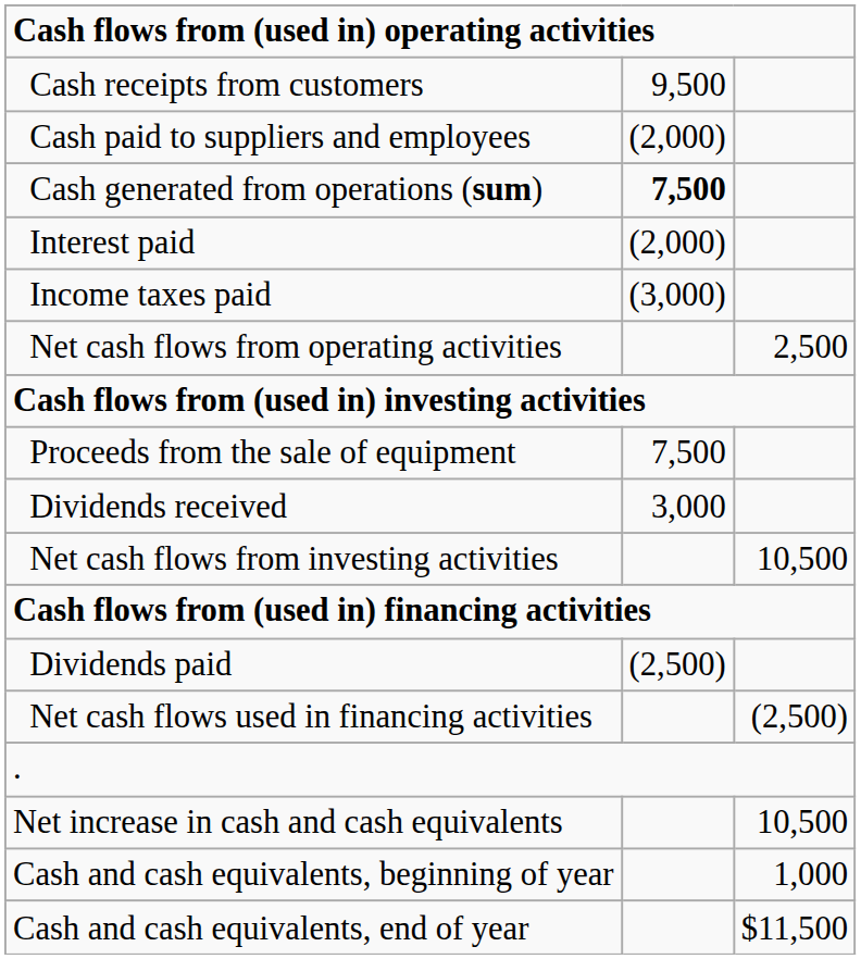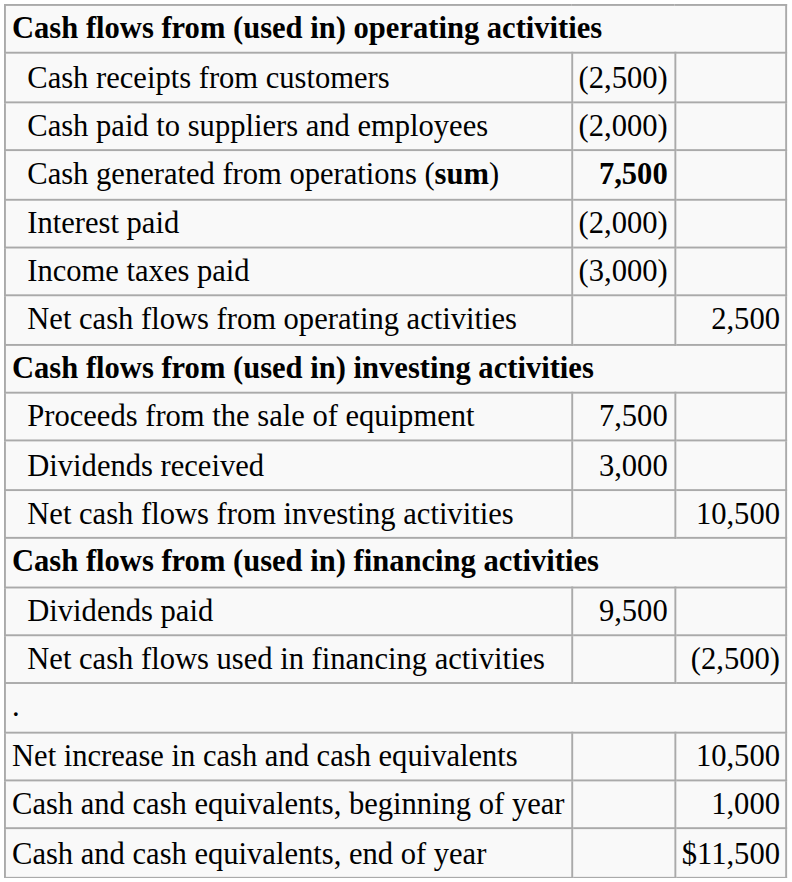 <table class="wikitable">
 <tr>
 <td colspan="5"><strong>Cash flows from (used in) operating activities</strong></td>
 </tr>
 <tr>
 <td>  Cash receipts from customers</td>
-<td align="right">9,500</td>
+<td align="right">(2,500)</td>
 <td></td>
 </tr>
 <tr>
 <td>  Cash paid to suppliers and employees</td>
 <td align="right">(2,000)</td>
 <td></td>
 </tr>
 <tr>
 <td>  Cash generated from operations (<strong>sum</strong>)</td>
 <td align="right"><strong>7,500</strong></td>
 <td></td>
 </tr>
 <tr>
 <td>  Interest paid</td>
 <td align="right">(2,000)</td>
 <td></td>
 </tr>
 <tr>
 <td>  Income taxes paid</td>
 <td align="right">(3,000)</td>
 <td></td>
 </tr>
 <tr>
 <td>  Net cash flows from operating activities</td>
 <td></td>
 <td align="right">2,500</td>
 </tr>
 <tr>
 <td colspan="3"><strong>Cash flows from (used in) investing activities</strong></td>
 </tr>
 <tr>
 <td>  Proceeds from the sale of equipment</td>
 <td align="right">7,500</td>
 <td></td>
 </tr>
 <tr>
 <td>  Dividends received</td>
 <td align="right">3,000</td>
 <td></td>
 </tr>
 <tr>
 <td>  Net cash flows from investing activities</td>
 <td></td>
 <td align="right">10,500</td>
 </tr>
 <tr>
 <td colspan="3"><strong>Cash flows from (used in) financing activities</strong></td>
 </tr>
 <tr>
 <td>  Dividends paid</td>
-<td align="right">(2,500)</td>
+<td align="right">9,500</td>
 <td></td>
 </tr>
 <tr>
 <td>  Net cash flows used in financing activities</td>
 <td></td>
 <td align="right">(2,500)</td>
 </tr>
 <tr>
 <td colspan="3">.</td>
 </tr>
 <tr>
 <td>Net increase in cash and cash equivalents</td>
 <td></td>
 <td align="right">10,500</td>
 </tr>
 <tr>
 <td>Cash and cash equivalents, beginning of year</td>
 <td></td>
 <td align="right">1,000</td>
 </tr>
 <tr>
 <td>Cash and cash equivalents, end of year</td>
 <td></td>
 <td align="right">$11,500</td>
 </tr>
 </table>
